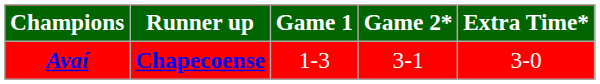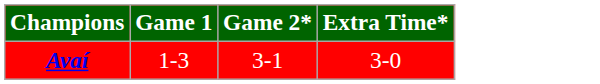 <table class="wikitable" style="text-align:center; color:#ffffff; background:#ff0000">
 <tr>
 <th style="background:#006400">Champions</th>
-<th style="background:#006400">Runner up</th>
 <th style="background:#006400">Game 1</th>
 <th style="background:#006400">Game 2*</th>
 <th style="background:#006400">Extra Time*</th>
 </tr>
 <tr>
 <td><strong><em><a href='#'><span>Avaí</span></a></em></strong></td>
-<td><strong><a href='#'><span>Chapecoense</span></a></strong></td>
 <td>1-3</td>
 <td>3-1</td>
 <td>3-0</td>
 </tr>
 </table>
